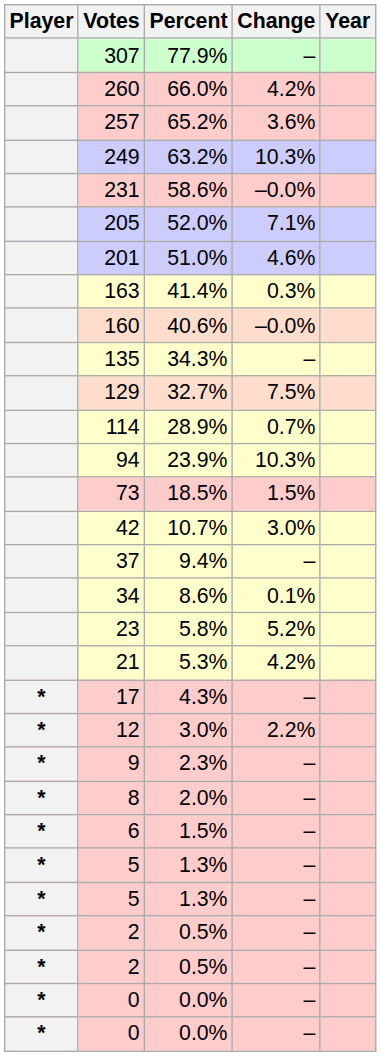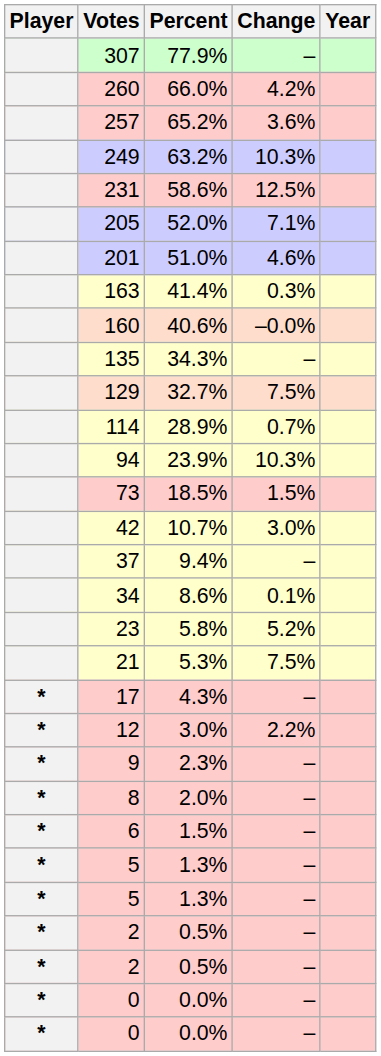 <table class="wikitable sortable plainrowheaders">
 <tr>
 <th scope="col">Player</th>
 <th scope="col" data-sort-type=number>Votes</th>
 <th scope="col" data-sort-type=number>Percent</th>
 <th scope="col">Change</th>
 <th scope="col" data-sort-type=number>Year</th>
 </tr>
 <tr bgcolor=ccffcc>
 <th scope="row"><strong><em></em></strong></th>
 <td align=right>307</td>
 <td align=right>77.9%</td>
 <td align=right>–</td>
 <td align=right></td>
 </tr>
 <tr bgcolor=ffcccc>
 <th scope="row"></th>
 <td align="right">260</td>
 <td align="right">66.0%</td>
 <td align="right">4.2%</td>
 <td align="right"></td>
 </tr>
 <tr bgcolor=ffcccc>
 <th scope="row"></th>
 <td align="right">257</td>
 <td align="right">65.2%</td>
 <td align="right">3.6%</td>
 <td align="right"></td>
 </tr>
 <tr bgcolor=ccccff>
 <th scope="row"><em></em></th>
 <td align="right">249</td>
 <td align="right">63.2%</td>
 <td align="right">10.3%</td>
 <td align="right"></td>
 </tr>
 <tr bgcolor=ffcccc>
 <th scope="row"></th>
 <td align="right">231</td>
 <td align="right">58.6%</td>
-<td align="right">–0.0%</td>
+<td align="right">12.5%</td>
 <td align="right"></td>
 </tr>
 <tr bgcolor=ccccff>
 <th scope="row"><em></em></th>
 <td align="right">205</td>
 <td align="right">52.0%</td>
 <td align="right">7.1%</td>
 <td align="right"></td>
 </tr>
 <tr bgcolor=ccccff>
 <th scope="row"><em></em></th>
 <td align="right">201</td>
 <td align="right">51.0%</td>
 <td align="right">4.6%</td>
 <td align="right"></td>
 </tr>
 <tr bgcolor=ffffcc>
 <th scope="row"></th>
 <td align="right">163</td>
 <td align="right">41.4%</td>
 <td align="right">0.3%</td>
 <td align="right"></td>
 </tr>
 <tr bgcolor=ffddcc>
 <th scope="row"></th>
 <td align="right">160</td>
 <td align="right">40.6%</td>
 <td align="right">–0.0%</td>
 <td align="right"></td>
 </tr>
 <tr bgcolor=ffffcc>
 <th scope="row"></th>
 <td align=right>135</td>
 <td align=right>34.3%</td>
 <td align=right>–</td>
 <td align=right></td>
 </tr>
 <tr bgcolor=ffddcc>
 <th scope="row"></th>
 <td align="right">129</td>
 <td align="right">32.7%</td>
 <td align="right">7.5%</td>
 <td align="right"></td>
 </tr>
 <tr bgcolor=ffffcc>
 <th scope="row"></th>
 <td align="right">114</td>
 <td align="right">28.9%</td>
 <td align="right">0.7%</td>
 <td align="right"></td>
 </tr>
 <tr bgcolor=ffffcc>
 <th scope="row"></th>
 <td align="right">94</td>
 <td align="right">23.9%</td>
 <td align="right">10.3%</td>
 <td align="right"></td>
 </tr>
 <tr bgcolor=ffcccc>
 <th scope="row"></th>
 <td align="right">73</td>
 <td align="right">18.5%</td>
 <td align="right">1.5%</td>
 <td align="right"></td>
 </tr>
 <tr bgcolor=ffffcc>
 <th scope="row"></th>
 <td align="right">42</td>
 <td align="right">10.7%</td>
 <td align="right">3.0%</td>
 <td align="right"></td>
 </tr>
 <tr bgcolor=ffffcc>
 <th scope="row"></th>
 <td align=right>37</td>
 <td align=right>9.4%</td>
 <td align=right>–</td>
 <td align=right></td>
 </tr>
 <tr bgcolor=ffffcc>
 <th scope="row"></th>
 <td align=right>34</td>
 <td align=right>8.6%</td>
 <td align=right>0.1%</td>
 <td align=right></td>
 </tr>
 <tr bgcolor=ffffcc>
 <th scope="row"></th>
 <td align=right>23</td>
 <td align=right>5.8%</td>
 <td align=right>5.2%</td>
 <td align=right></td>
 </tr>
 <tr bgcolor=ffffcc>
 <th scope="row"></th>
 <td align=right>21</td>
 <td align=right>5.3%</td>
-<td align=right>4.2%</td>
+<td align="right">7.5%</td>
 <td align=right></td>
 </tr>
 <tr bgcolor=ffcccc>
 <th scope="row">*</th>
 <td align=right>17</td>
 <td align=right>4.3%</td>
 <td align=right>–</td>
 <td align=right></td>
 </tr>
 <tr bgcolor=ffcccc>
 <th scope="row">*</th>
 <td align=right>12</td>
 <td align=right>3.0%</td>
 <td align=right>2.2%</td>
 <td align=right></td>
 </tr>
 <tr bgcolor=ffcccc>
 <th scope="row">*</th>
 <td align=right>9</td>
 <td align=right>2.3%</td>
 <td align=right>–</td>
 <td align=right></td>
 </tr>
 <tr bgcolor=ffcccc>
 <th scope="row">*</th>
 <td align=right>8</td>
 <td align=right>2.0%</td>
 <td align=right>–</td>
 <td align=right></td>
 </tr>
 <tr bgcolor=ffcccc>
 <th scope="row">*</th>
 <td align=right>6</td>
 <td align=right>1.5%</td>
 <td align=right>–</td>
 <td align=right></td>
 </tr>
 <tr bgcolor=ffcccc>
 <th scope="row">*</th>
 <td align=right>5</td>
 <td align=right>1.3%</td>
 <td align=right>–</td>
 <td align=right></td>
 </tr>
 <tr bgcolor=ffcccc>
 <th scope="row">*</th>
 <td align=right>5</td>
 <td align=right>1.3%</td>
 <td align=right>–</td>
 <td align=right></td>
 </tr>
 <tr bgcolor=ffcccc>
 <th scope="row">*</th>
 <td align=right>2</td>
 <td align=right>0.5%</td>
 <td align=right>–</td>
 <td align=right></td>
 </tr>
 <tr bgcolor=ffcccc>
 <th scope="row">*</th>
 <td align=right>2</td>
 <td align=right>0.5%</td>
 <td align=right>–</td>
 <td align=right></td>
 </tr>
 <tr bgcolor=ffcccc>
 <th scope="row">*</th>
 <td align=right>0</td>
 <td align=right>0.0%</td>
 <td align=right>–</td>
 <td align=right></td>
 </tr>
 <tr bgcolor=ffcccc>
 <th scope="row">*</th>
 <td align=right>0</td>
 <td align=right>0.0%</td>
 <td align=right>–</td>
 <td align=right></td>
 </tr>
 </table>
